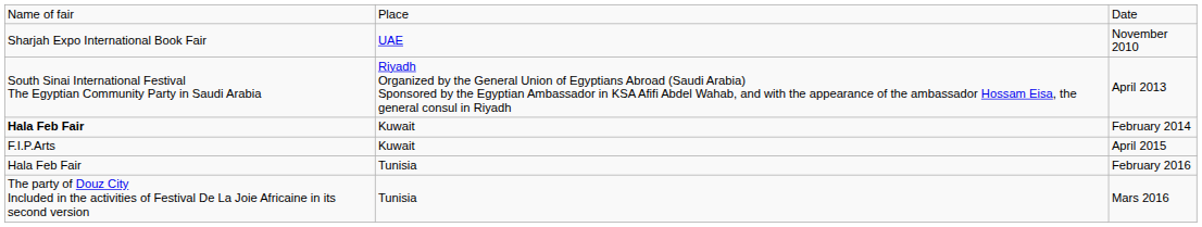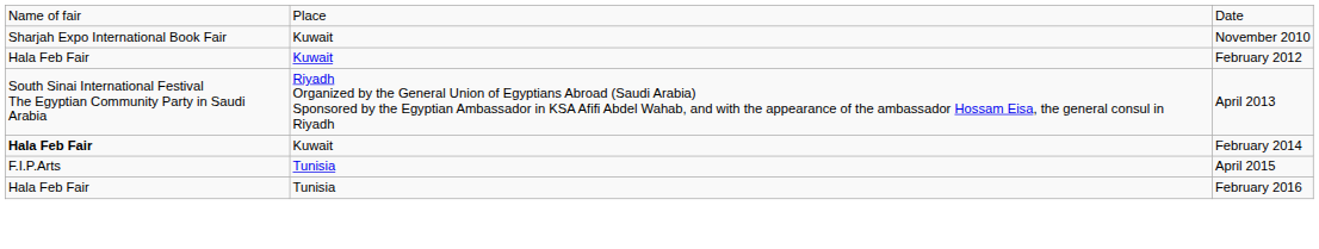 <table class="wikitable">
 <tr>
 <td>Name of fair</td>
 <td>Place</td>
 <td>Date</td>
 </tr>
 <tr>
 <td>Sharjah Expo International Book Fair</td>
-<td><a href='#'>UAE</a></td>
+<td>Kuwait</td>
 <td>November 2010</td>
+</tr>
+<tr>
+<td>Hala Feb Fair</td>
+<td><a href='#'>Kuwait</a></td>
+<td>February 2012</td>
 </tr>
 <tr>
 <td>South Sinai International Festival<br>The Egyptian Community Party in Saudi Arabia</td>
 <td><a href='#'>Riyadh</a><br>Organized by the General Union of Egyptians Abroad (Saudi Arabia)<br>Sponsored by the Egyptian Ambassador in KSA Afifi Abdel Wahab, and with the appearance of the ambassador <a href='#'>Hossam Eisa</a>, the general consul in Riyadh</td>
 <td>April 2013</td>
 </tr>
 <tr>
 <td><strong>Hala Feb Fair</strong></td>
 <td>Kuwait</td>
 <td>February 2014</td>
 </tr>
 <tr>
 <td>F.I.P.Arts</td>
-<td>Kuwait</td>
+<td><a href='#'>Tunisia</a></td>
 <td>April 2015</td>
 </tr>
 <tr>
 <td>Hala Feb Fair</td>
 <td>Tunisia</td>
 <td>February 2016</td>
 </tr>
-<tr>
-<td>The party of <a href='#'>Douz City</a><br>Included in the activities of Festival De La Joie Africaine in its second version</td>
-<td>Tunisia</td>
-<td>Mars 2016</td>
-</tr>
 </table>
